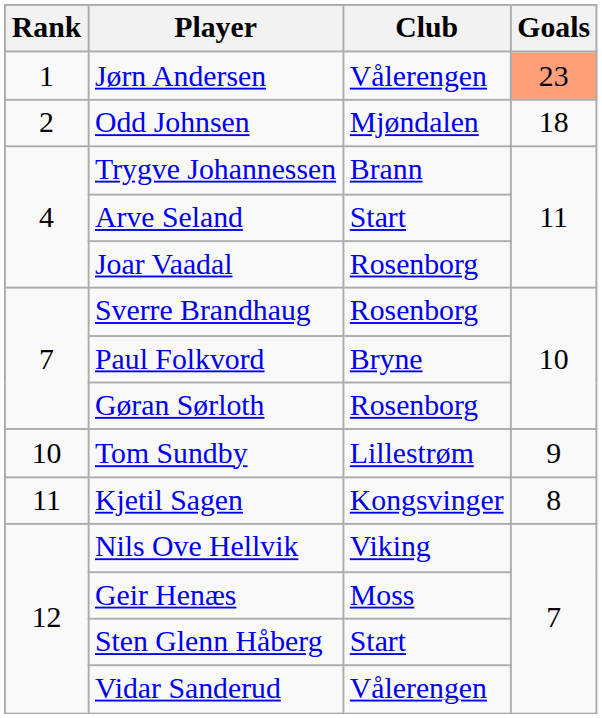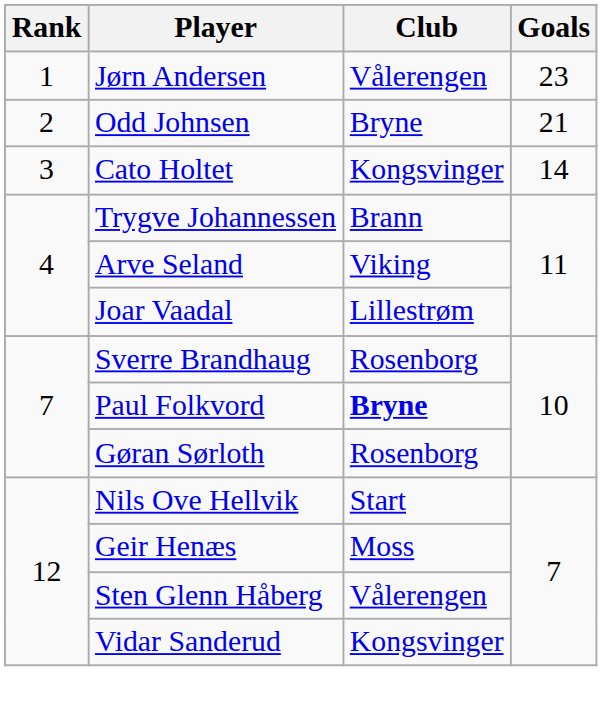 <table class="wikitable" style="text-align:center">
 <tr>
 <th>Rank</th>
 <th>Player</th>
 <th>Club</th>
 <th>Goals</th>
 </tr>
 <tr>
 <td rowspan="1">1</td>
 <td align="left"> <a href='#'>Jørn Andersen</a></td>
 <td align="left"><a href='#'>Vålerengen</a></td>
-<td style="background: lightsalmon;">23</td>
+<td>23</td>
 </tr>
 <tr>
 <td rowspan="1">2</td>
 <td align="left"> <a href='#'>Odd Johnsen</a></td>
-<td align="left"><a href='#'>Mjøndalen</a></td>
-<td>18</td>
+<td align="left"><a href='#'>Bryne</a></td>
+<td>21</td>
+</tr>
+<tr>
+<td rowspan="1">3</td>
+<td align="left"> <a href='#'>Cato Holtet</a></td>
+<td align="left"><a href='#'>Kongsvinger</a></td>
+<td>14</td>
 </tr>
 <tr>
 <td rowspan="3">4</td>
 <td align="left"> <a href='#'>Trygve Johannessen</a></td>
 <td align="left"><a href='#'>Brann</a></td>
 <td rowspan="3">11</td>
 </tr>
 <tr>
 <td align="left"> <a href='#'>Arve Seland</a></td>
-<td align="left"><a href='#'>Start</a></td>
+<td align="left"><a href='#'>Viking</a></td>
 </tr>
 <tr>
 <td align="left"> <a href='#'>Joar Vaadal</a></td>
-<td align="left"><a href='#'>Rosenborg</a></td>
+<td align="left"><a href='#'>Lillestrøm</a></td>
 </tr>
 <tr>
 <td rowspan="3">7</td>
 <td align="left"> <a href='#'>Sverre Brandhaug</a></td>
 <td align="left"><a href='#'>Rosenborg</a></td>
 <td rowspan="3">10</td>
 </tr>
 <tr>
 <td align="left"> <a href='#'>Paul Folkvord</a></td>
-<td align="left"><a href='#'>Bryne</a></td>
+<td align="left"><strong><a href='#'>Bryne</a></strong></td>
 </tr>
 <tr>
 <td align="left"> <a href='#'>Gøran Sørloth</a></td>
 <td align="left"><a href='#'>Rosenborg</a></td>
 </tr>
 <tr>
-<td rowspan="1">10</td>
-<td align="left"> <a href='#'>Tom Sundby</a></td>
-<td align="left"><a href='#'>Lillestrøm</a></td>
-<td rowspan="1">9</td>
-</tr>
-<tr>
-<td rowspan="1">11</td>
-<td align="left"> <a href='#'>Kjetil Sagen</a></td>
-<td align="left"><a href='#'>Kongsvinger</a></td>
-<td rowspan="1">8</td>
-</tr>
-<tr>
 <td rowspan="4">12</td>
 <td align="left"> <a href='#'>Nils Ove Hellvik</a></td>
-<td align="left"><a href='#'>Viking</a></td>
+<td align="left"><a href='#'>Start</a></td>
 <td rowspan="4">7</td>
 </tr>
 <tr>
 <td align="left"> <a href='#'>Geir Henæs</a></td>
 <td align="left"><a href='#'>Moss</a></td>
 </tr>
 <tr>
 <td align="left"> <a href='#'>Sten Glenn Håberg</a></td>
-<td align="left"><a href='#'>Start</a></td>
+<td align="left"><a href='#'>Vålerengen</a></td>
 </tr>
 <tr>
 <td align="left"> <a href='#'>Vidar Sanderud</a></td>
-<td align="left"><a href='#'>Vålerengen</a></td>
+<td align="left"><a href='#'>Kongsvinger</a></td>
 </tr>
 </table>
